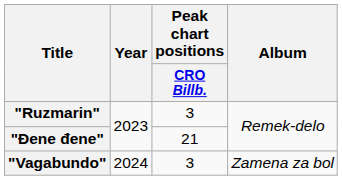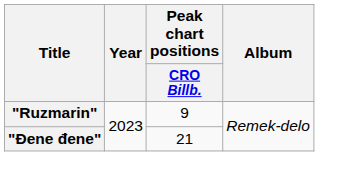 <table class="wikitable plainrowheaders" style="text-align:center;">
 <tr>
 <th scope="col" rowspan="2">Title</th>
 <th scope="col" rowspan="2">Year</th>
 <th scope="col" colspan="1">Peak chart positions</th>
 <th scope="col" rowspan="2">Album</th>
 </tr>
 <tr>
 <th scope="col" style="width:2.5em;font-size:90%;"><a href='#'>CRO<br><em>Billb.</em></a><br></th>
 </tr>
 <tr>
 <th scope="row">"Ruzmarin"<br></th>
 <td rowspan="2">2023</td>
-<td>3</td>
+<td>9</td>
 <td rowspan="2"><em>Remek-delo</em></td>
 </tr>
 <tr>
 <th scope="row">"Đene đene"</th>
 <td>21</td>
 </tr>
-<tr>
-<th scope="row">"Vagabundo"<br></th>
-<td>2024</td>
-<td>3</td>
-<td><em>Zamena za bol</em></td>
-</tr>
 </table>
